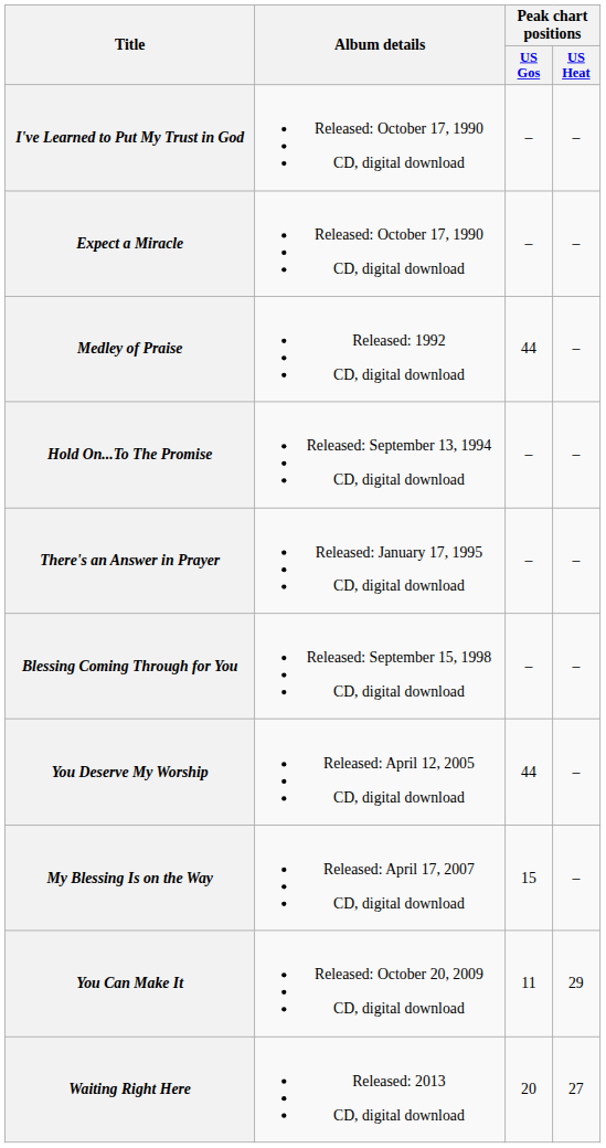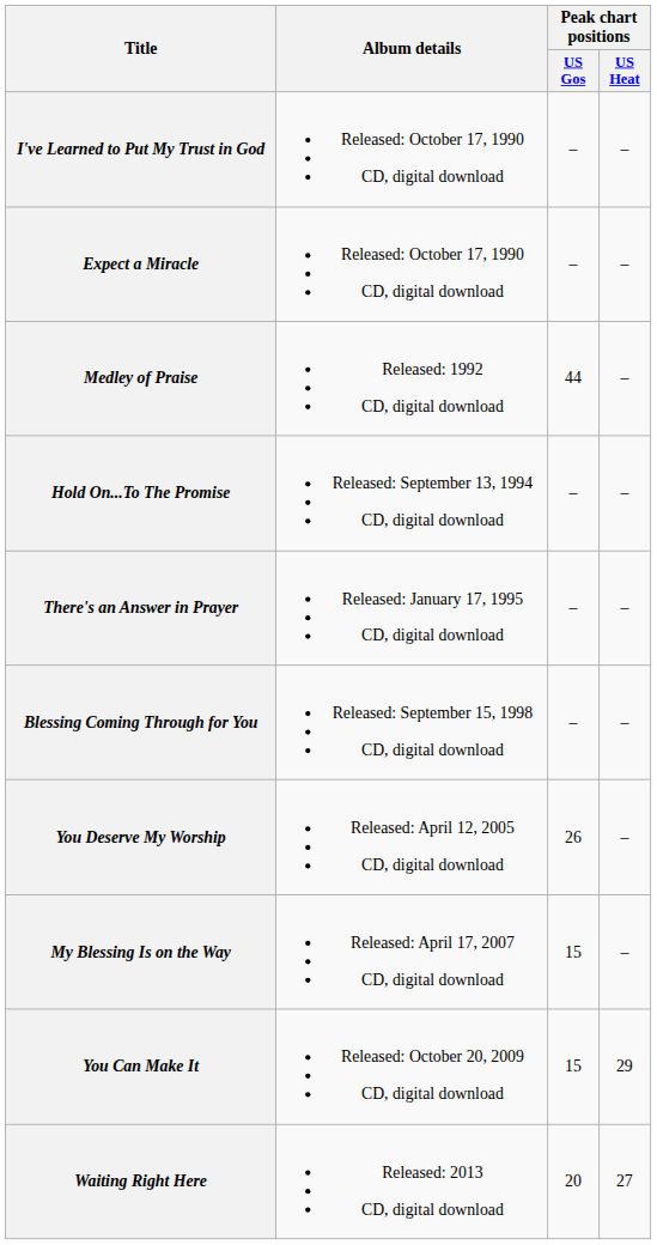 <table class="wikitable plainrowheaders" style="text-align:center;">
 <tr>
 <th scope="col" rowspan="2" style="width:16em;">Title</th>
 <th scope="col" rowspan="2" style="width:16em;">Album details</th>
 <th scope="col" colspan="2">Peak chart positions</th>
 </tr>
 <tr>
 <th style="width:3em; font-size:90%"><a href='#'>US<br>Gos</a></th>
 <th style="width:3em; font-size:90%"><a href='#'>US<br>Heat</a></th>
 </tr>
 <tr>
 <th scope="row"><em>I've Learned to Put My Trust in God</em></th>
 <td><br><ul><li>Released: October 17, 1990</li><li></li><li>CD, digital download</li></ul></td>
 <td>–</td>
 <td>–</td>
 </tr>
 <tr>
 <th scope="row"><em>Expect a Miracle</em></th>
 <td><br><ul><li>Released: October 17, 1990</li><li></li><li>CD, digital download</li></ul></td>
 <td>–</td>
 <td>–</td>
 </tr>
 <tr>
 <th scope="row"><em>Medley of Praise</em></th>
 <td><br><ul><li>Released: 1992</li><li></li><li>CD, digital download</li></ul></td>
 <td>44</td>
 <td>–</td>
 </tr>
 <tr>
 <th scope="row"><em>Hold On...To The Promise</em></th>
 <td><br><ul><li>Released: September 13, 1994</li><li></li><li>CD, digital download</li></ul></td>
 <td>–</td>
 <td>–</td>
 </tr>
 <tr>
 <th scope="row"><em>There's an Answer in Prayer</em></th>
 <td><br><ul><li>Released: January 17, 1995</li><li></li><li>CD, digital download</li></ul></td>
 <td>–</td>
 <td>–</td>
 </tr>
 <tr>
 <th scope="row"><em>Blessing Coming Through for You</em></th>
 <td><br><ul><li>Released: September 15, 1998</li><li></li><li>CD, digital download</li></ul></td>
 <td>–</td>
 <td>–</td>
 </tr>
 <tr>
 <th scope="row"><em>You Deserve My Worship</em></th>
 <td><br><ul><li>Released: April 12, 2005</li><li></li><li>CD, digital download</li></ul></td>
-<td>44</td>
+<td>26</td>
 <td>–</td>
 </tr>
 <tr>
 <th scope="row"><em>My Blessing Is on the Way</em></th>
 <td><br><ul><li>Released: April 17, 2007</li><li></li><li>CD, digital download</li></ul></td>
 <td>15</td>
 <td>–</td>
 </tr>
 <tr>
 <th scope="row"><em>You Can Make It</em></th>
 <td><br><ul><li>Released: October 20, 2009</li><li></li><li>CD, digital download</li></ul></td>
-<td>11</td>
+<td>15</td>
 <td>29</td>
 </tr>
 <tr>
 <th scope="row"><em>Waiting Right Here</em></th>
 <td><br><ul><li>Released: 2013</li><li></li><li>CD, digital download</li></ul></td>
 <td>20</td>
 <td>27</td>
 </tr>
 </table>
